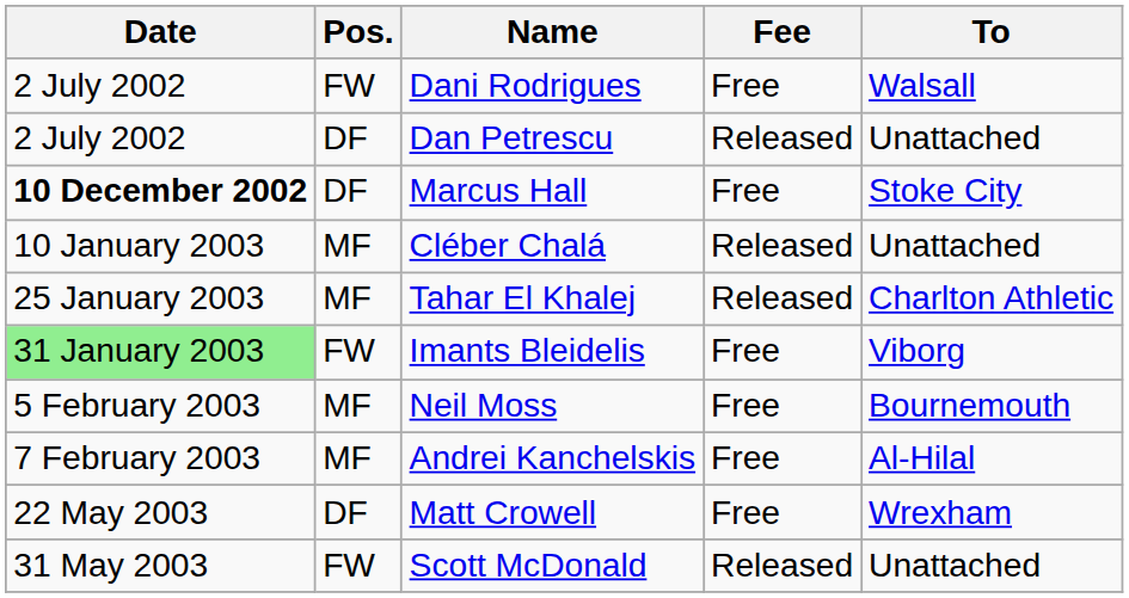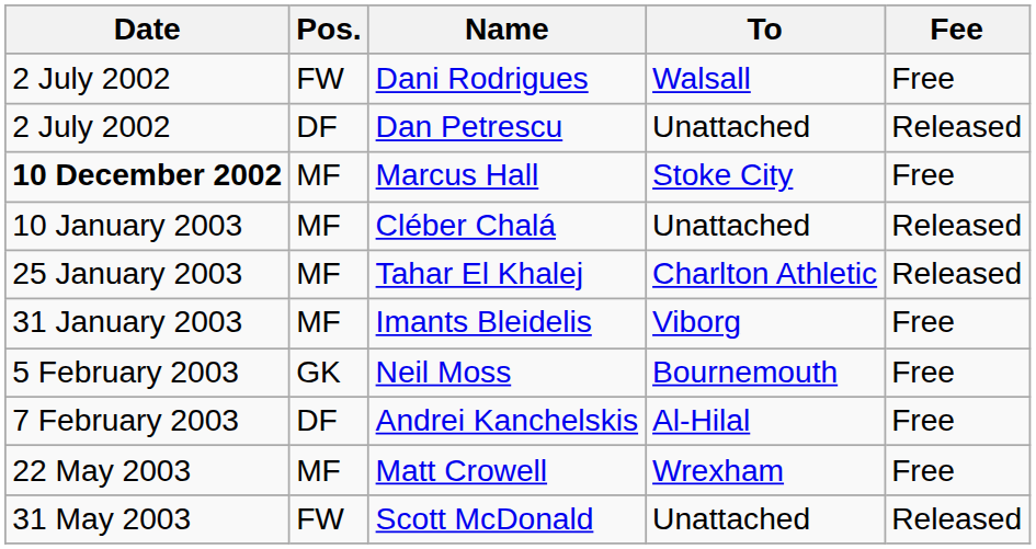 <table class="wikitable">
 <tr>
 <th>Date</th>
 <th>Pos.</th>
 <th>Name</th>
+<th>To</th>
 <th>Fee</th>
-<th>To</th>
 </tr>
 <tr>
 <td>2 July 2002</td>
 <td>FW</td>
 <td> <a href='#'>Dani Rodrigues</a></td>
+<td> <a href='#'>Walsall</a></td>
 <td>Free</td>
-<td> <a href='#'>Walsall</a></td>
 </tr>
 <tr>
 <td>2 July 2002</td>
 <td>DF</td>
 <td> <a href='#'>Dan Petrescu</a></td>
+<td>Unattached</td>
 <td>Released</td>
-<td>Unattached</td>
 </tr>
 <tr>
 <td><strong>10 December 2002</strong></td>
-<td>DF</td>
+<td>MF</td>
 <td> <a href='#'>Marcus Hall</a></td>
+<td> <a href='#'>Stoke City</a></td>
 <td>Free</td>
-<td> <a href='#'>Stoke City</a></td>
 </tr>
 <tr>
 <td>10 January 2003</td>
 <td>MF</td>
 <td> <a href='#'>Cléber Chalá</a></td>
+<td>Unattached</td>
 <td>Released</td>
-<td>Unattached</td>
 </tr>
 <tr>
 <td>25 January 2003</td>
 <td>MF</td>
 <td> <a href='#'>Tahar El Khalej</a></td>
+<td> <a href='#'>Charlton Athletic</a></td>
 <td>Released</td>
-<td> <a href='#'>Charlton Athletic</a></td>
 </tr>
 <tr>
-<td style="background: lightgreen;">31 January 2003</td>
-<td>FW</td>
+<td>31 January 2003</td>
+<td>MF</td>
 <td> <a href='#'>Imants Bleidelis</a></td>
+<td> <a href='#'>Viborg</a></td>
 <td>Free</td>
-<td> <a href='#'>Viborg</a></td>
 </tr>
 <tr>
 <td>5 February 2003</td>
-<td>MF</td>
+<td>GK</td>
 <td> <a href='#'>Neil Moss</a></td>
+<td> <a href='#'>Bournemouth</a></td>
 <td>Free</td>
-<td> <a href='#'>Bournemouth</a></td>
 </tr>
 <tr>
 <td>7 February 2003</td>
-<td>MF</td>
+<td>DF</td>
 <td> <a href='#'>Andrei Kanchelskis</a></td>
+<td> <a href='#'>Al-Hilal</a></td>
 <td>Free</td>
-<td> <a href='#'>Al-Hilal</a></td>
 </tr>
 <tr>
 <td>22 May 2003</td>
-<td>DF</td>
+<td>MF</td>
 <td> <a href='#'>Matt Crowell</a></td>
+<td> <a href='#'>Wrexham</a></td>
 <td>Free</td>
-<td> <a href='#'>Wrexham</a></td>
 </tr>
 <tr>
 <td>31 May 2003</td>
 <td>FW</td>
 <td> <a href='#'>Scott McDonald</a></td>
+<td>Unattached</td>
 <td>Released</td>
-<td>Unattached</td>
 </tr>
 </table>
